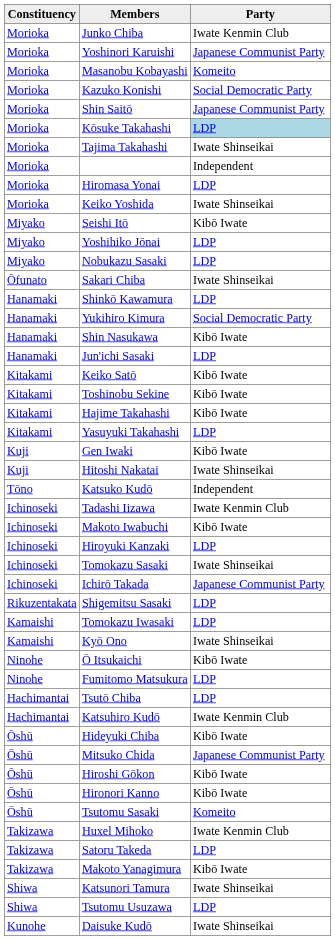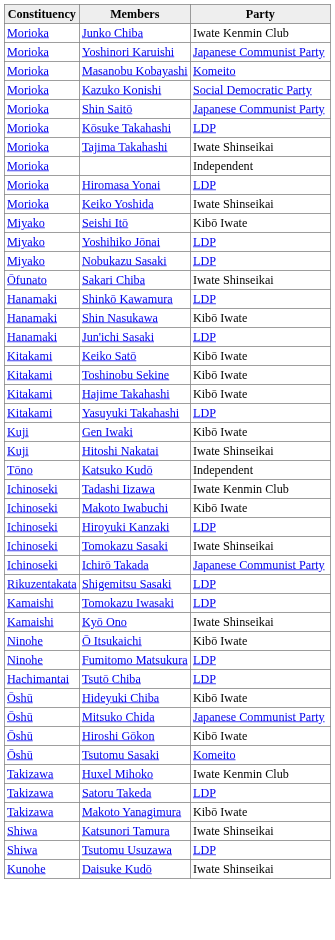 <table border="1" frame="box" rules="all" cellspacing="0" cellpadding="3">
 <tr style="background:#eee">
 <th>Constituency</th>
 <th>Members</th>
 <th>Party</th>
 </tr>
 <tr>
 <td><a href='#'>Morioka</a></td>
 <td><a href='#'>Junko Chiba</a></td>
 <td>Iwate Kenmin Club</td>
 </tr>
 <tr>
 <td><a href='#'>Morioka</a></td>
 <td><a href='#'>Yoshinori Karuishi</a></td>
 <td><a href='#'>Japanese Communist Party</a></td>
 </tr>
 <tr>
 <td><a href='#'>Morioka</a></td>
 <td><a href='#'>Masanobu Kobayashi</a></td>
 <td><a href='#'>Komeito</a></td>
 </tr>
 <tr>
 <td><a href='#'>Morioka</a></td>
 <td><a href='#'>Kazuko Konishi</a></td>
 <td><a href='#'>Social Democratic Party</a></td>
 </tr>
 <tr>
 <td><a href='#'>Morioka</a></td>
 <td><a href='#'>Shin Saitō</a></td>
 <td><a href='#'>Japanese Communist Party</a> </td>
 </tr>
 <tr>
 <td><a href='#'>Morioka</a></td>
 <td><a href='#'>Kōsuke Takahashi</a></td>
-<td style="background: lightblue;"><a href='#'>LDP</a></td>
+<td><a href='#'>LDP</a></td>
 </tr>
 <tr>
 <td><a href='#'>Morioka</a></td>
 <td><a href='#'>Tajima Takahashi</a></td>
 <td>Iwate Shinseikai</td>
 </tr>
 <tr>
 <td><a href='#'>Morioka</a></td>
 <td></td>
 <td>Independent</td>
 </tr>
 <tr>
 <td><a href='#'>Morioka</a></td>
 <td><a href='#'>Hiromasa Yonai</a></td>
 <td><a href='#'>LDP</a></td>
 </tr>
 <tr>
 <td><a href='#'>Morioka</a></td>
 <td><a href='#'>Keiko Yoshida</a></td>
 <td>Iwate Shinseikai</td>
 </tr>
 <tr>
 <td><a href='#'>Miyako</a></td>
 <td><a href='#'>Seishi Itō</a></td>
 <td>Kibō Iwate</td>
 </tr>
 <tr>
 <td><a href='#'>Miyako</a></td>
 <td><a href='#'>Yoshihiko Jōnai</a></td>
 <td><a href='#'>LDP</a></td>
 </tr>
 <tr>
 <td><a href='#'>Miyako</a></td>
 <td><a href='#'>Nobukazu Sasaki</a></td>
 <td><a href='#'>LDP</a></td>
 </tr>
 <tr>
 <td><a href='#'>Ōfunato</a></td>
 <td><a href='#'>Sakari Chiba</a></td>
 <td>Iwate Shinseikai</td>
 </tr>
 <tr>
 <td><a href='#'>Hanamaki</a></td>
 <td><a href='#'>Shinkō Kawamura</a></td>
 <td><a href='#'>LDP</a></td>
-</tr>
-<tr>
-<td><a href='#'>Hanamaki</a></td>
-<td><a href='#'>Yukihiro Kimura</a></td>
-<td><a href='#'>Social Democratic Party</a></td>
 </tr>
 <tr>
 <td><a href='#'>Hanamaki</a></td>
 <td><a href='#'>Shin Nasukawa</a></td>
 <td>Kibō Iwate</td>
 </tr>
 <tr>
 <td><a href='#'>Hanamaki</a></td>
 <td><a href='#'>Jun'ichi Sasaki</a></td>
 <td><a href='#'>LDP</a></td>
 </tr>
 <tr>
 <td><a href='#'>Kitakami</a></td>
 <td><a href='#'>Keiko Satō</a></td>
 <td>Kibō Iwate</td>
 </tr>
 <tr>
 <td><a href='#'>Kitakami</a></td>
 <td><a href='#'>Toshinobu Sekine</a></td>
 <td>Kibō Iwate</td>
 </tr>
 <tr>
 <td><a href='#'>Kitakami</a></td>
 <td><a href='#'>Hajime Takahashi</a></td>
 <td>Kibō Iwate</td>
 </tr>
 <tr>
 <td><a href='#'>Kitakami</a></td>
 <td><a href='#'>Yasuyuki Takahashi</a></td>
 <td><a href='#'>LDP</a></td>
 </tr>
 <tr>
 <td><a href='#'>Kuji</a></td>
 <td><a href='#'>Gen Iwaki</a></td>
 <td>Kibō Iwate</td>
 </tr>
 <tr>
 <td><a href='#'>Kuji</a></td>
 <td><a href='#'>Hitoshi Nakatai</a></td>
 <td>Iwate Shinseikai</td>
 </tr>
 <tr>
 <td><a href='#'>Tōno</a></td>
 <td><a href='#'>Katsuko Kudō</a></td>
 <td>Independent</td>
 </tr>
 <tr>
 <td><a href='#'>Ichinoseki</a></td>
 <td><a href='#'>Tadashi Iizawa</a></td>
 <td>Iwate Kenmin Club</td>
 </tr>
 <tr>
 <td><a href='#'>Ichinoseki</a></td>
 <td><a href='#'>Makoto Iwabuchi</a></td>
 <td>Kibō Iwate</td>
 </tr>
 <tr>
 <td><a href='#'>Ichinoseki</a></td>
 <td><a href='#'>Hiroyuki Kanzaki</a></td>
 <td><a href='#'>LDP</a></td>
 </tr>
 <tr>
 <td><a href='#'>Ichinoseki</a></td>
 <td><a href='#'>Tomokazu Sasaki</a></td>
 <td>Iwate Shinseikai</td>
 </tr>
 <tr>
 <td><a href='#'>Ichinoseki</a></td>
 <td><a href='#'>Ichirō Takada</a></td>
 <td><a href='#'>Japanese Communist Party</a></td>
 </tr>
 <tr>
 <td><a href='#'>Rikuzentakata</a></td>
 <td><a href='#'>Shigemitsu Sasaki</a></td>
 <td><a href='#'>LDP</a></td>
 </tr>
 <tr>
 <td><a href='#'>Kamaishi</a></td>
 <td><a href='#'>Tomokazu Iwasaki</a></td>
 <td><a href='#'>LDP</a></td>
 </tr>
 <tr>
 <td><a href='#'>Kamaishi</a></td>
 <td><a href='#'>Kyō Ono</a></td>
 <td>Iwate Shinseikai</td>
 </tr>
 <tr>
 <td><a href='#'>Ninohe</a></td>
 <td><a href='#'>Ō Itsukaichi</a></td>
 <td>Kibō Iwate</td>
 </tr>
 <tr>
 <td><a href='#'>Ninohe</a></td>
 <td><a href='#'>Fumitomo Matsukura</a></td>
 <td><a href='#'>LDP</a></td>
 </tr>
 <tr>
 <td><a href='#'>Hachimantai</a></td>
 <td><a href='#'>Tsutō Chiba</a></td>
 <td><a href='#'>LDP</a></td>
 </tr>
 <tr>
-<td><a href='#'>Hachimantai</a></td>
-<td><a href='#'>Katsuhiro Kudō</a></td>
-<td>Iwate Kenmin Club</td>
-</tr>
-<tr>
 <td><a href='#'>Ōshū</a></td>
 <td><a href='#'>Hideyuki Chiba</a></td>
 <td>Kibō Iwate</td>
 </tr>
 <tr>
 <td><a href='#'>Ōshū</a></td>
 <td><a href='#'>Mitsuko Chida</a></td>
 <td><a href='#'>Japanese Communist Party</a></td>
 </tr>
 <tr>
 <td><a href='#'>Ōshū</a></td>
 <td><a href='#'>Hiroshi Gōkon</a></td>
-<td>Kibō Iwate</td>
-</tr>
-<tr>
-<td><a href='#'>Ōshū</a></td>
-<td><a href='#'>Hironori Kanno</a></td>
 <td>Kibō Iwate</td>
 </tr>
 <tr>
 <td><a href='#'>Ōshū</a></td>
 <td><a href='#'>Tsutomu Sasaki</a></td>
 <td><a href='#'>Komeito</a></td>
 </tr>
 <tr>
 <td><a href='#'>Takizawa</a></td>
 <td><a href='#'>Huxel Mihoko</a></td>
 <td>Iwate Kenmin Club</td>
 </tr>
 <tr>
 <td><a href='#'>Takizawa</a></td>
 <td><a href='#'>Satoru Takeda</a></td>
 <td><a href='#'>LDP</a></td>
 </tr>
 <tr>
 <td><a href='#'>Takizawa</a></td>
 <td><a href='#'>Makoto Yanagimura</a></td>
 <td>Kibō Iwate</td>
 </tr>
 <tr>
 <td><a href='#'>Shiwa</a></td>
 <td><a href='#'>Katsunori Tamura</a></td>
 <td>Iwate Shinseikai</td>
 </tr>
 <tr>
 <td><a href='#'>Shiwa</a></td>
 <td><a href='#'>Tsutomu Usuzawa</a></td>
 <td><a href='#'>LDP</a></td>
 </tr>
 <tr>
 <td><a href='#'>Kunohe</a></td>
 <td><a href='#'>Daisuke Kudō</a></td>
 <td>Iwate Shinseikai</td>
 </tr>
 </table>
